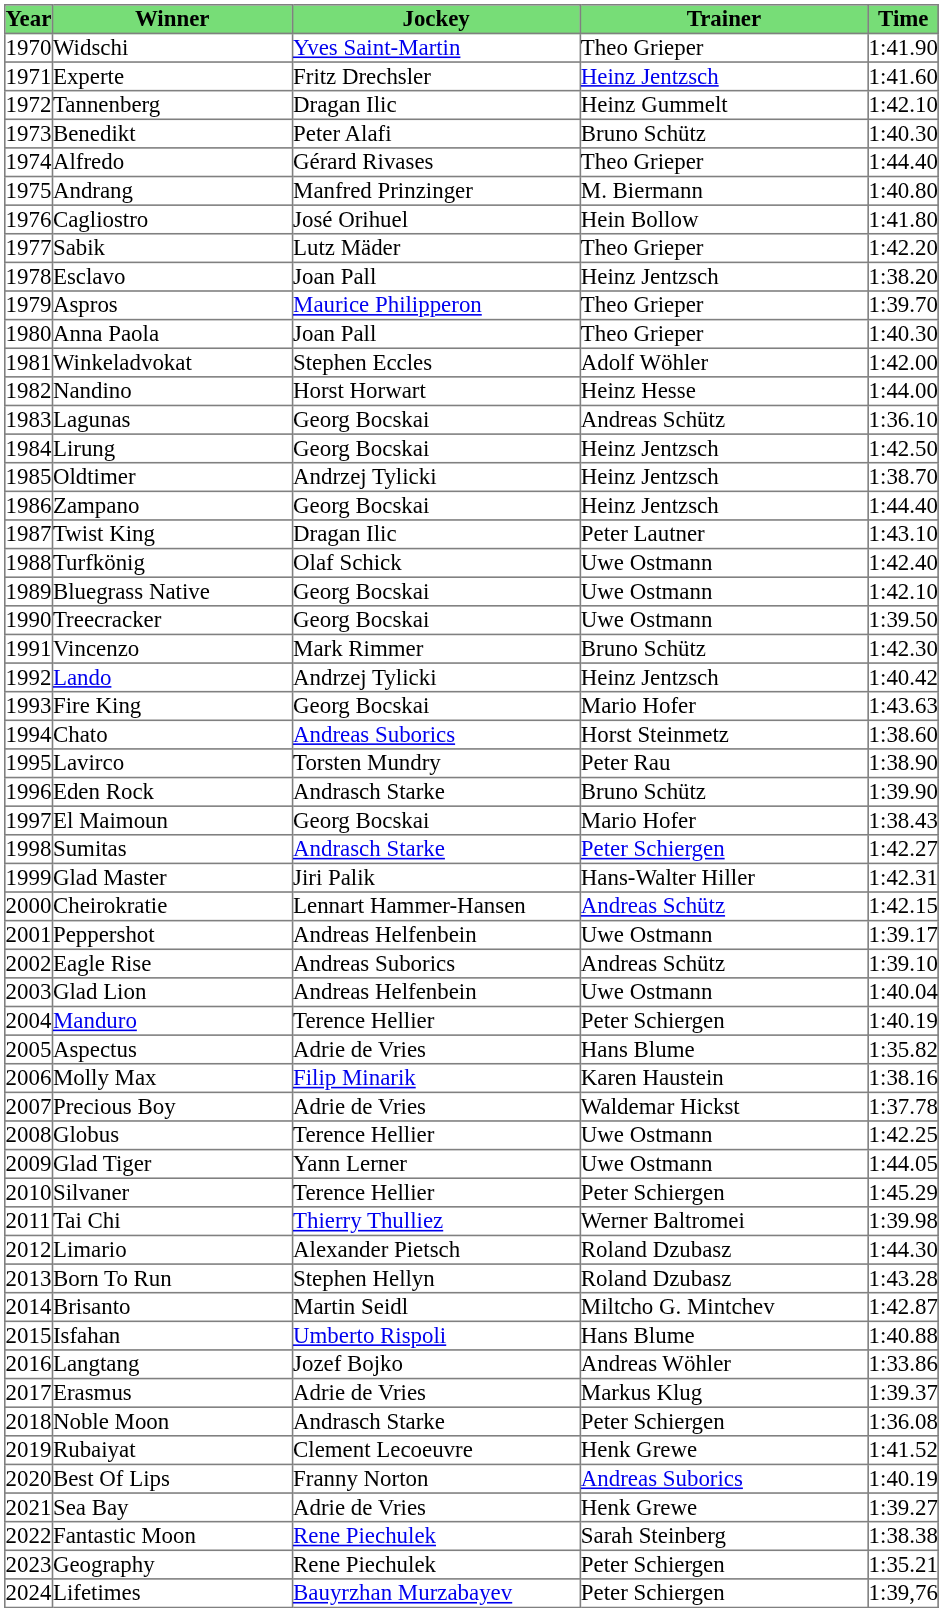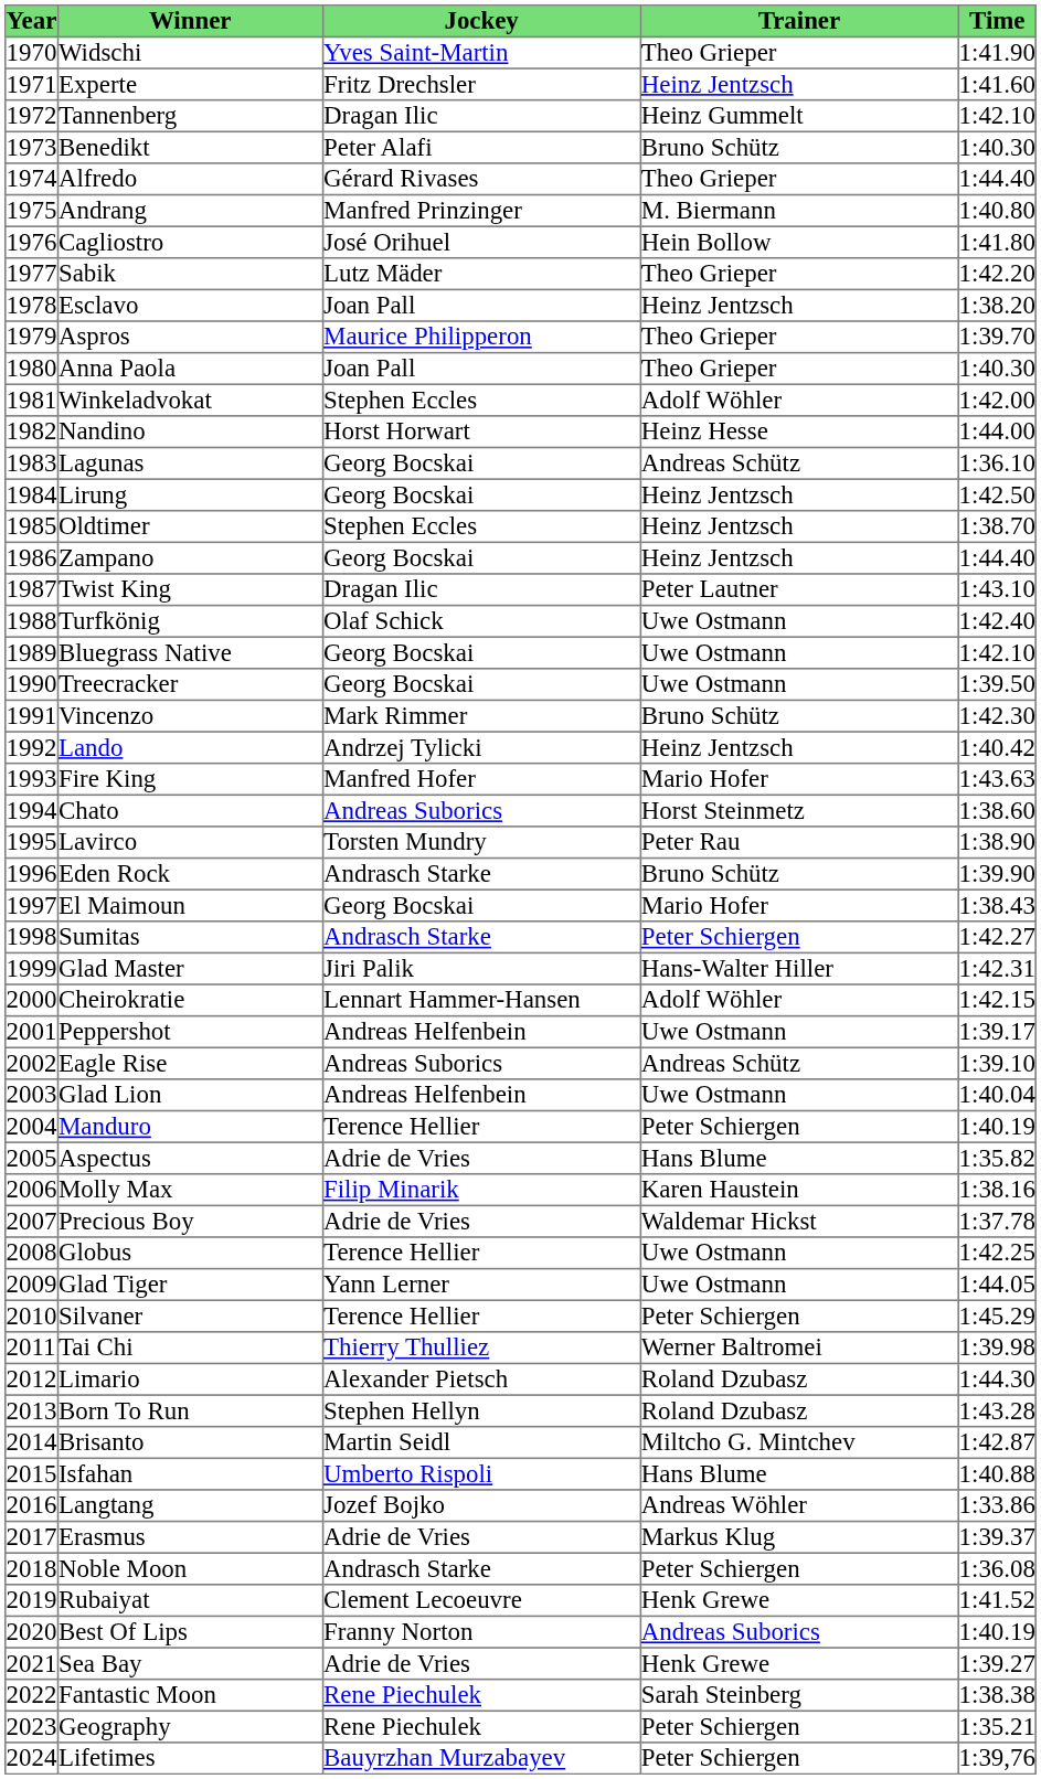 <table class = "sortable" | border="1" cellpadding="0" style="border-collapse: collapse; font-size:90%">
 <tr bgcolor="#77dd77" align="center">
 <th>Year</th>
 <th>Winner</th>
 <th>Jockey</th>
 <th>Trainer</th>
 <th>Time</th>
 </tr>
 <tr>
 <td>1970</td>
 <td width=150px>Widschi</td>
 <td width=180px><a href='#'>Yves Saint-Martin</a></td>
 <td width=180px>Theo Grieper</td>
 <td>1:41.90</td>
 </tr>
 <tr>
 <td>1971</td>
 <td>Experte</td>
 <td>Fritz Drechsler</td>
 <td><a href='#'>Heinz Jentzsch</a></td>
 <td>1:41.60</td>
 </tr>
 <tr>
 <td>1972</td>
 <td>Tannenberg</td>
 <td>Dragan Ilic</td>
 <td>Heinz Gummelt</td>
 <td>1:42.10</td>
 </tr>
 <tr>
 <td>1973</td>
 <td>Benedikt</td>
 <td>Peter Alafi</td>
 <td>Bruno Schütz</td>
 <td>1:40.30</td>
 </tr>
 <tr>
 <td>1974</td>
 <td>Alfredo</td>
 <td>Gérard Rivases</td>
 <td>Theo Grieper</td>
 <td>1:44.40</td>
 </tr>
 <tr>
 <td>1975</td>
 <td>Andrang</td>
 <td>Manfred Prinzinger</td>
 <td>M. Biermann</td>
 <td>1:40.80</td>
 </tr>
 <tr>
 <td>1976</td>
 <td>Cagliostro</td>
 <td>José Orihuel</td>
 <td>Hein Bollow</td>
 <td>1:41.80</td>
 </tr>
 <tr>
 <td>1977</td>
 <td>Sabik</td>
 <td>Lutz Mäder</td>
 <td width=180px>Theo Grieper</td>
 <td>1:42.20</td>
 </tr>
 <tr>
 <td>1978</td>
 <td>Esclavo</td>
 <td>Joan Pall</td>
 <td>Heinz Jentzsch</td>
 <td>1:38.20</td>
 </tr>
 <tr>
 <td>1979</td>
 <td>Aspros</td>
 <td><a href='#'>Maurice Philipperon</a></td>
 <td>Theo Grieper</td>
 <td>1:39.70</td>
 </tr>
 <tr>
 <td>1980</td>
 <td>Anna Paola</td>
 <td>Joan Pall</td>
 <td>Theo Grieper</td>
 <td>1:40.30</td>
 </tr>
 <tr>
 <td>1981</td>
 <td>Winkeladvokat</td>
 <td>Stephen Eccles</td>
 <td>Adolf Wöhler</td>
 <td>1:42.00</td>
 </tr>
 <tr>
 <td>1982</td>
 <td>Nandino</td>
 <td>Horst Horwart</td>
 <td>Heinz Hesse</td>
 <td>1:44.00</td>
 </tr>
 <tr>
 <td>1983</td>
 <td>Lagunas</td>
 <td>Georg Bocskai</td>
 <td>Andreas Schütz</td>
 <td>1:36.10</td>
 </tr>
 <tr>
 <td>1984</td>
 <td>Lirung</td>
 <td>Georg Bocskai</td>
 <td>Heinz Jentzsch</td>
 <td>1:42.50</td>
 </tr>
 <tr>
 <td>1985</td>
 <td>Oldtimer</td>
-<td>Andrzej Tylicki</td>
+<td>Stephen Eccles</td>
 <td>Heinz Jentzsch</td>
 <td>1:38.70</td>
 </tr>
 <tr>
 <td>1986</td>
 <td>Zampano</td>
 <td>Georg Bocskai</td>
 <td>Heinz Jentzsch</td>
 <td>1:44.40</td>
 </tr>
 <tr>
 <td>1987</td>
 <td>Twist King</td>
 <td>Dragan Ilic</td>
 <td>Peter Lautner</td>
 <td>1:43.10</td>
 </tr>
 <tr>
 <td>1988</td>
 <td>Turfkönig</td>
 <td>Olaf Schick</td>
 <td>Uwe Ostmann</td>
 <td>1:42.40</td>
 </tr>
 <tr>
 <td>1989</td>
 <td>Bluegrass Native</td>
 <td>Georg Bocskai</td>
 <td>Uwe Ostmann</td>
 <td>1:42.10</td>
 </tr>
 <tr>
 <td>1990</td>
 <td>Treecracker</td>
 <td>Georg Bocskai</td>
 <td>Uwe Ostmann</td>
 <td>1:39.50</td>
 </tr>
 <tr>
 <td>1991</td>
 <td>Vincenzo</td>
 <td>Mark Rimmer</td>
 <td>Bruno Schütz</td>
 <td>1:42.30</td>
 </tr>
 <tr>
 <td>1992</td>
 <td><a href='#'>Lando</a></td>
 <td>Andrzej Tylicki</td>
 <td>Heinz Jentzsch</td>
 <td>1:40.42</td>
 </tr>
 <tr>
 <td>1993</td>
 <td>Fire King</td>
-<td>Georg Bocskai</td>
+<td>Manfred Hofer</td>
 <td>Mario Hofer</td>
 <td>1:43.63</td>
 </tr>
 <tr>
 <td>1994</td>
 <td>Chato</td>
 <td><a href='#'>Andreas Suborics</a></td>
 <td>Horst Steinmetz</td>
 <td>1:38.60</td>
 </tr>
 <tr>
 <td>1995</td>
 <td>Lavirco</td>
 <td>Torsten Mundry</td>
 <td>Peter Rau</td>
 <td>1:38.90</td>
 </tr>
 <tr>
 <td>1996</td>
 <td>Eden Rock</td>
 <td>Andrasch Starke</td>
 <td>Bruno Schütz</td>
 <td>1:39.90</td>
 </tr>
 <tr>
 <td>1997</td>
 <td>El Maimoun</td>
 <td>Georg Bocskai</td>
 <td>Mario Hofer</td>
 <td>1:38.43</td>
 </tr>
 <tr>
 <td>1998</td>
 <td>Sumitas</td>
 <td><a href='#'>Andrasch Starke</a></td>
 <td><a href='#'>Peter Schiergen</a></td>
 <td>1:42.27</td>
 </tr>
 <tr>
 <td>1999</td>
 <td>Glad Master</td>
 <td>Jiri Palik</td>
 <td>Hans-Walter Hiller</td>
 <td>1:42.31</td>
 </tr>
 <tr>
 <td>2000</td>
 <td>Cheirokratie</td>
 <td>Lennart Hammer-Hansen</td>
-<td><a href='#'>Andreas Schütz</a></td>
+<td>Adolf Wöhler</td>
 <td>1:42.15</td>
 </tr>
 <tr>
 <td>2001</td>
 <td>Peppershot</td>
 <td>Andreas Helfenbein</td>
 <td>Uwe Ostmann</td>
 <td>1:39.17</td>
 </tr>
 <tr>
 <td>2002</td>
 <td>Eagle Rise</td>
 <td>Andreas Suborics</td>
 <td>Andreas Schütz</td>
 <td>1:39.10</td>
 </tr>
 <tr>
 <td>2003</td>
 <td>Glad Lion</td>
 <td>Andreas Helfenbein</td>
 <td>Uwe Ostmann</td>
 <td>1:40.04</td>
 </tr>
 <tr>
 <td>2004</td>
 <td><a href='#'>Manduro</a></td>
 <td>Terence Hellier</td>
 <td>Peter Schiergen</td>
 <td>1:40.19</td>
 </tr>
 <tr>
 <td>2005</td>
 <td>Aspectus</td>
 <td>Adrie de Vries</td>
 <td>Hans Blume</td>
 <td>1:35.82</td>
 </tr>
 <tr>
 <td>2006</td>
 <td>Molly Max</td>
 <td><a href='#'>Filip Minarik</a></td>
 <td>Karen Haustein</td>
 <td>1:38.16</td>
 </tr>
 <tr>
 <td>2007</td>
 <td>Precious Boy</td>
 <td>Adrie de Vries</td>
 <td>Waldemar Hickst</td>
 <td>1:37.78</td>
 </tr>
 <tr>
 <td>2008</td>
 <td>Globus</td>
 <td>Terence Hellier</td>
 <td>Uwe Ostmann</td>
 <td>1:42.25</td>
 </tr>
 <tr>
 <td>2009</td>
 <td>Glad Tiger</td>
 <td>Yann Lerner</td>
 <td>Uwe Ostmann</td>
 <td>1:44.05</td>
 </tr>
 <tr>
 <td>2010</td>
 <td>Silvaner</td>
 <td>Terence Hellier</td>
 <td>Peter Schiergen</td>
 <td>1:45.29</td>
 </tr>
 <tr>
 <td>2011</td>
 <td>Tai Chi</td>
 <td><a href='#'>Thierry Thulliez</a></td>
 <td>Werner Baltromei</td>
 <td>1:39.98</td>
 </tr>
 <tr>
 <td>2012</td>
 <td>Limario </td>
 <td>Alexander Pietsch</td>
 <td>Roland Dzubasz</td>
 <td>1:44.30</td>
 </tr>
 <tr>
 <td>2013</td>
 <td>Born To Run </td>
 <td>Stephen Hellyn</td>
 <td>Roland Dzubasz</td>
 <td>1:43.28</td>
 </tr>
 <tr>
 <td>2014</td>
 <td>Brisanto</td>
 <td>Martin Seidl</td>
 <td>Miltcho G. Mintchev</td>
 <td>1:42.87</td>
 </tr>
 <tr>
 <td>2015</td>
 <td>Isfahan</td>
 <td><a href='#'>Umberto Rispoli</a></td>
 <td>Hans Blume</td>
 <td>1:40.88</td>
 </tr>
 <tr>
 <td>2016</td>
 <td>Langtang</td>
 <td>Jozef Bojko</td>
 <td>Andreas Wöhler</td>
 <td>1:33.86</td>
 </tr>
 <tr>
 <td>2017</td>
 <td>Erasmus</td>
 <td>Adrie de Vries</td>
 <td>Markus Klug</td>
 <td>1:39.37</td>
 </tr>
 <tr>
 <td>2018</td>
 <td>Noble Moon</td>
 <td>Andrasch Starke</td>
 <td>Peter Schiergen</td>
 <td>1:36.08</td>
 </tr>
 <tr>
 <td>2019</td>
 <td>Rubaiyat</td>
 <td>Clement Lecoeuvre</td>
 <td>Henk Grewe</td>
 <td>1:41.52</td>
 </tr>
 <tr>
 <td>2020</td>
 <td>Best Of Lips</td>
 <td>Franny Norton</td>
 <td><a href='#'>Andreas Suborics</a></td>
 <td>1:40.19</td>
 </tr>
 <tr>
 <td>2021</td>
 <td>Sea Bay</td>
 <td>Adrie de Vries</td>
 <td>Henk Grewe</td>
 <td>1:39.27</td>
 </tr>
 <tr>
 <td>2022</td>
 <td>Fantastic Moon</td>
 <td><a href='#'>Rene Piechulek</a></td>
 <td>Sarah Steinberg</td>
 <td>1:38.38</td>
 </tr>
 <tr>
 <td>2023</td>
 <td>Geography</td>
 <td>Rene Piechulek</td>
 <td>Peter Schiergen</td>
 <td>1:35.21</td>
 </tr>
 <tr>
 <td>2024</td>
 <td>Lifetimes</td>
 <td><a href='#'>Bauyrzhan Murzabayev</a></td>
 <td>Peter Schiergen</td>
 <td>1:39,76</td>
 </tr>
 </table>
